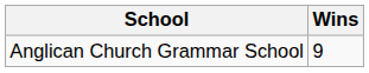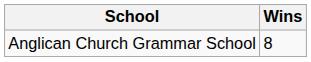 <table class="wikitable sortable">
 <tr>
 <th>School</th>
 <th>Wins</th>
 </tr>
 <tr>
 <td>Anglican Church Grammar School</td>
-<td>9</td>
+<td>8</td>
 </tr>
 </table>
